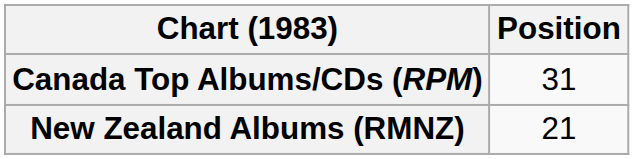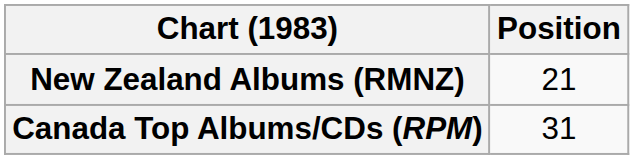 <table class="wikitable plainrowheaders" style="text-align:center">
 <tr>
 <th scope="col">Chart (1983)</th>
 <th scope="col">Position</th>
 </tr>
 <tr>
+<th scope="row">New Zealand Albums (RMNZ)</th>
+<td>21</td>
+</tr>
+<tr>
 <th scope="row">Canada Top Albums/CDs (<em>RPM</em>)</th>
 <td>31</td>
 </tr>
-<tr>
-<th scope="row">New Zealand Albums (RMNZ)</th>
-<td>21</td>
-</tr>
 </table>
